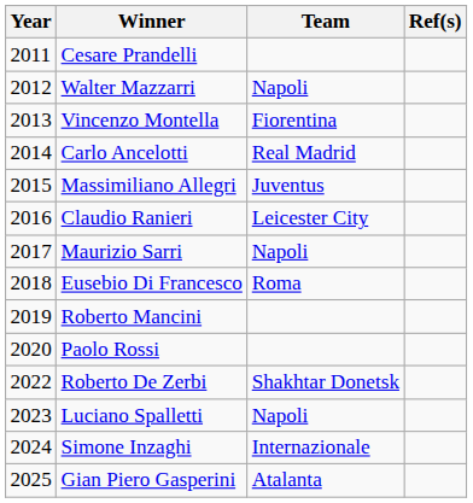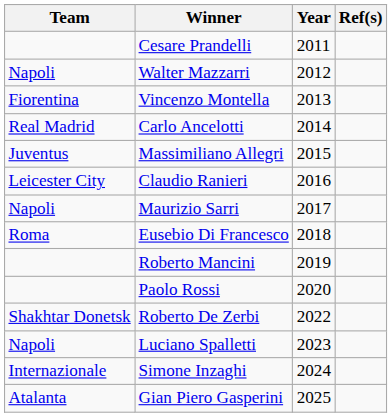 <table class="wikitable">
 <tr>
+<th>Team</th>
+<th>Winner</th>
 <th>Year</th>
-<th>Winner</th>
-<th>Team</th>
 <th>Ref(s)</th>
 </tr>
 <tr>
+<td></td>
+<td><a href='#'>Cesare Prandelli</a></td>
 <td>2011</td>
-<td><a href='#'>Cesare Prandelli</a></td>
-<td></td>
 <td></td>
 </tr>
 <tr>
+<td> <a href='#'>Napoli</a></td>
+<td><a href='#'>Walter Mazzarri</a></td>
 <td>2012</td>
-<td><a href='#'>Walter Mazzarri</a></td>
-<td> <a href='#'>Napoli</a></td>
 <td></td>
 </tr>
 <tr>
+<td> <a href='#'>Fiorentina</a></td>
+<td><a href='#'>Vincenzo Montella</a></td>
 <td>2013</td>
-<td><a href='#'>Vincenzo Montella</a></td>
-<td> <a href='#'>Fiorentina</a></td>
 <td></td>
 </tr>
 <tr>
+<td> <a href='#'>Real Madrid</a></td>
+<td><a href='#'>Carlo Ancelotti</a></td>
 <td>2014</td>
-<td><a href='#'>Carlo Ancelotti</a></td>
-<td> <a href='#'>Real Madrid</a></td>
 <td></td>
 </tr>
 <tr>
+<td> <a href='#'>Juventus</a></td>
+<td><a href='#'>Massimiliano Allegri</a></td>
 <td>2015</td>
-<td><a href='#'>Massimiliano Allegri</a></td>
-<td> <a href='#'>Juventus</a></td>
 <td></td>
 </tr>
 <tr>
+<td> <a href='#'>Leicester City</a></td>
+<td><a href='#'>Claudio Ranieri</a></td>
 <td>2016</td>
-<td><a href='#'>Claudio Ranieri</a></td>
-<td> <a href='#'>Leicester City</a></td>
 <td></td>
 </tr>
 <tr>
+<td> <a href='#'>Napoli</a></td>
+<td><a href='#'>Maurizio Sarri</a></td>
 <td>2017</td>
-<td><a href='#'>Maurizio Sarri</a></td>
-<td> <a href='#'>Napoli</a></td>
 <td></td>
 </tr>
 <tr>
+<td> <a href='#'>Roma</a></td>
+<td><a href='#'>Eusebio Di Francesco</a></td>
 <td>2018</td>
-<td><a href='#'>Eusebio Di Francesco</a></td>
-<td> <a href='#'>Roma</a></td>
 <td></td>
 </tr>
 <tr>
+<td></td>
+<td><a href='#'>Roberto Mancini</a></td>
 <td>2019</td>
-<td><a href='#'>Roberto Mancini</a></td>
-<td></td>
 <td></td>
 </tr>
 <tr>
+<td></td>
+<td><a href='#'>Paolo Rossi</a></td>
 <td>2020</td>
-<td><a href='#'>Paolo Rossi</a></td>
-<td></td>
 <td></td>
 </tr>
 <tr>
+<td> <a href='#'>Shakhtar Donetsk</a></td>
+<td><a href='#'>Roberto De Zerbi</a></td>
 <td>2022</td>
-<td><a href='#'>Roberto De Zerbi</a></td>
-<td> <a href='#'>Shakhtar Donetsk</a></td>
 <td></td>
 </tr>
 <tr>
+<td> <a href='#'>Napoli</a></td>
+<td><a href='#'>Luciano Spalletti</a></td>
 <td>2023</td>
-<td><a href='#'>Luciano Spalletti</a></td>
-<td> <a href='#'>Napoli</a></td>
 <td></td>
 </tr>
 <tr>
+<td> <a href='#'>Internazionale</a></td>
+<td><a href='#'>Simone Inzaghi</a></td>
 <td>2024</td>
-<td><a href='#'>Simone Inzaghi</a></td>
-<td> <a href='#'>Internazionale</a></td>
 <td></td>
 </tr>
 <tr>
+<td> <a href='#'>Atalanta</a></td>
+<td><a href='#'>Gian Piero Gasperini</a></td>
 <td>2025</td>
-<td><a href='#'>Gian Piero Gasperini</a></td>
-<td> <a href='#'>Atalanta</a></td>
 <td></td>
 </tr>
 </table>
